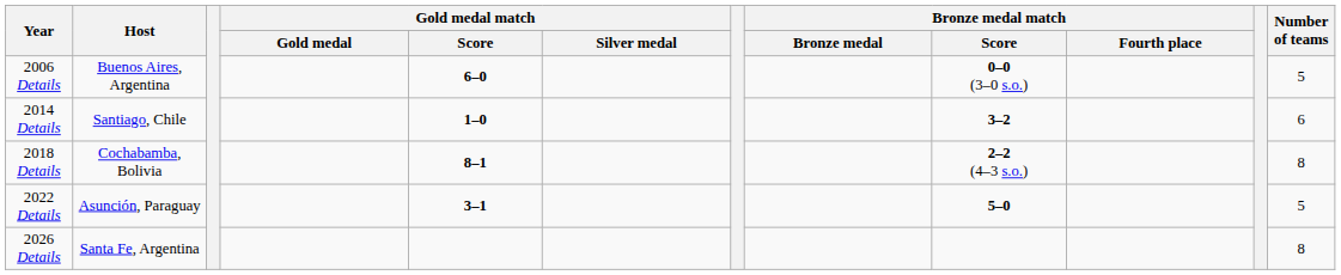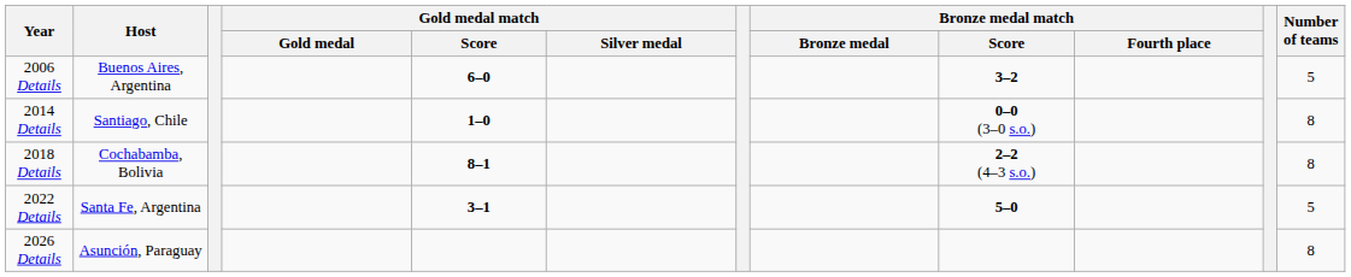 <table class="wikitable" style="text-align:center;width:100%; font-size:90%;">
 <tr>
 <th rowspan=2 width=5%>Year</th>
 <th rowspan=2 width=10%>Host</th>
 <th width=1% rowspan=7></th>
 <th colspan=3>Gold medal match</th>
 <th width=1% rowspan=7></th>
 <th colspan=3>Bronze medal match</th>
 <th width=1% rowspan=7></th>
 <th width=5% rowspan=2>Number of teams</th>
 </tr>
 <tr>
 <th width=14%>Gold medal</th>
 <th width=10%>Score</th>
 <th width=14%>Silver medal</th>
 <th width=14%>Bronze medal</th>
 <th width=10%>Score</th>
 <th width=14%>Fourth place</th>
 </tr>
 <tr>
 <td>2006 <br> <em><a href='#'>Details</a></em></td>
 <td><a href='#'>Buenos Aires</a>, Argentina</td>
 <td><strong></strong></td>
 <td><strong>6–0</strong></td>
 <td></td>
 <td></td>
-<td><strong>0–0</strong><br>(3–0 <a href='#'>s.o.</a>)</td>
+<td><strong>3–2</strong></td>
 <td></td>
 <td>5</td>
 </tr>
 <tr>
 <td>2014 <br> <em><a href='#'>Details</a></em></td>
 <td><a href='#'>Santiago</a>, Chile</td>
 <td><strong></strong></td>
 <td><strong>1–0</strong></td>
 <td></td>
 <td></td>
-<td><strong>3–2</strong></td>
+<td><strong>0–0</strong><br>(3–0 <a href='#'>s.o.</a>)</td>
 <td></td>
-<td>6</td>
+<td>8</td>
 </tr>
 <tr>
 <td>2018 <br> <em><a href='#'>Details</a></em></td>
 <td><a href='#'>Cochabamba</a>, Bolivia</td>
 <td><strong></strong></td>
 <td><strong>8–1</strong></td>
 <td></td>
 <td></td>
 <td><strong>2–2</strong><br>(4–3 <a href='#'>s.o.</a>)</td>
 <td></td>
 <td>8</td>
 </tr>
 <tr>
 <td>2022<br><em><a href='#'>Details</a></em></td>
-<td><a href='#'>Asunción</a>, Paraguay</td>
+<td><a href='#'>Santa Fe</a>, Argentina</td>
 <td><strong></strong></td>
 <td><strong>3–1</strong></td>
 <td></td>
 <td></td>
 <td><strong>5–0</strong></td>
 <td></td>
 <td>5</td>
 </tr>
 <tr>
 <td>2026<br><em><a href='#'>Details</a></em></td>
-<td><a href='#'>Santa Fe</a>, Argentina</td>
+<td><a href='#'>Asunción</a>, Paraguay</td>
 <td></td>
 <td></td>
 <td></td>
 <td></td>
 <td></td>
 <td></td>
 <td>8</td>
 </tr>
 </table>
